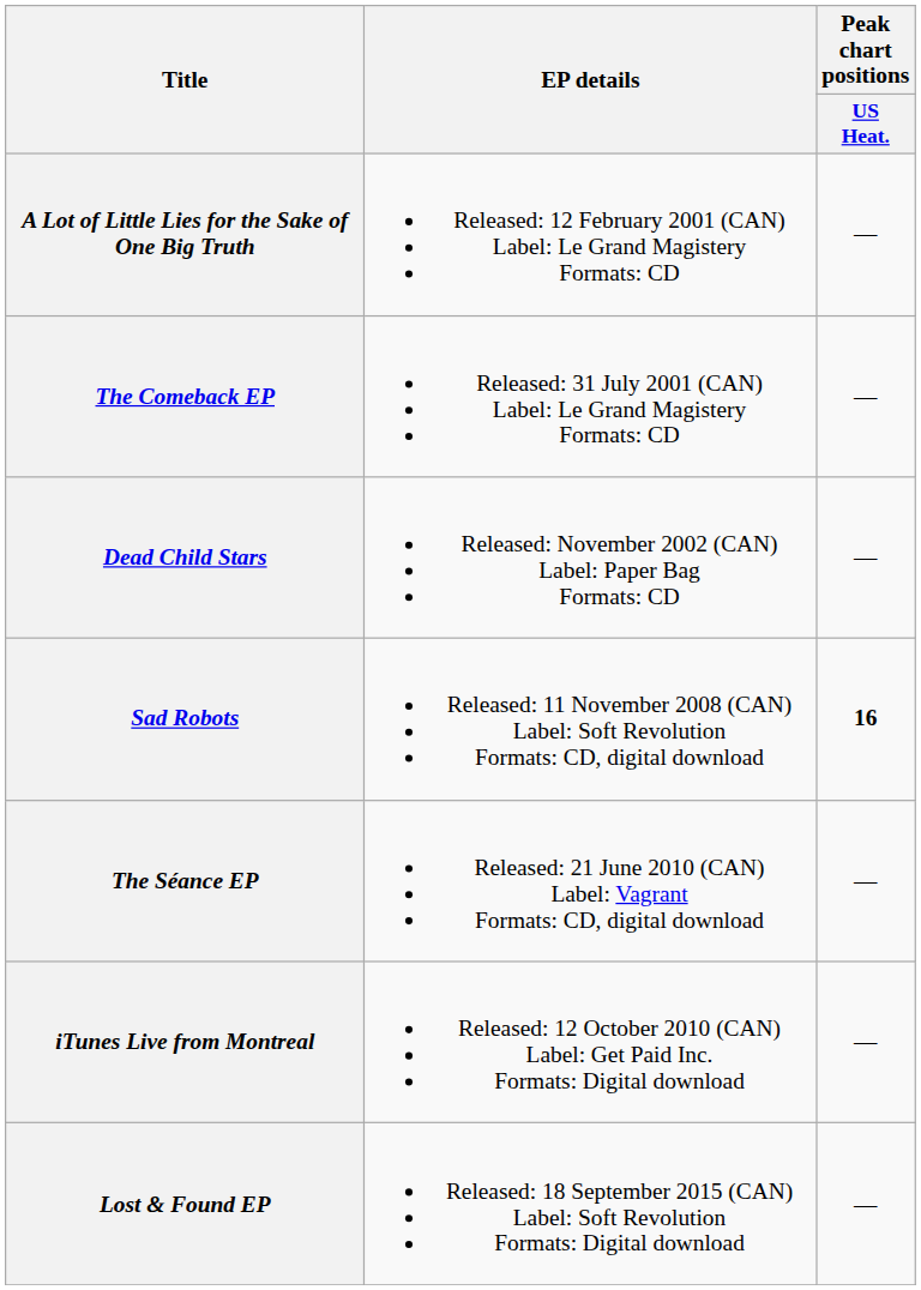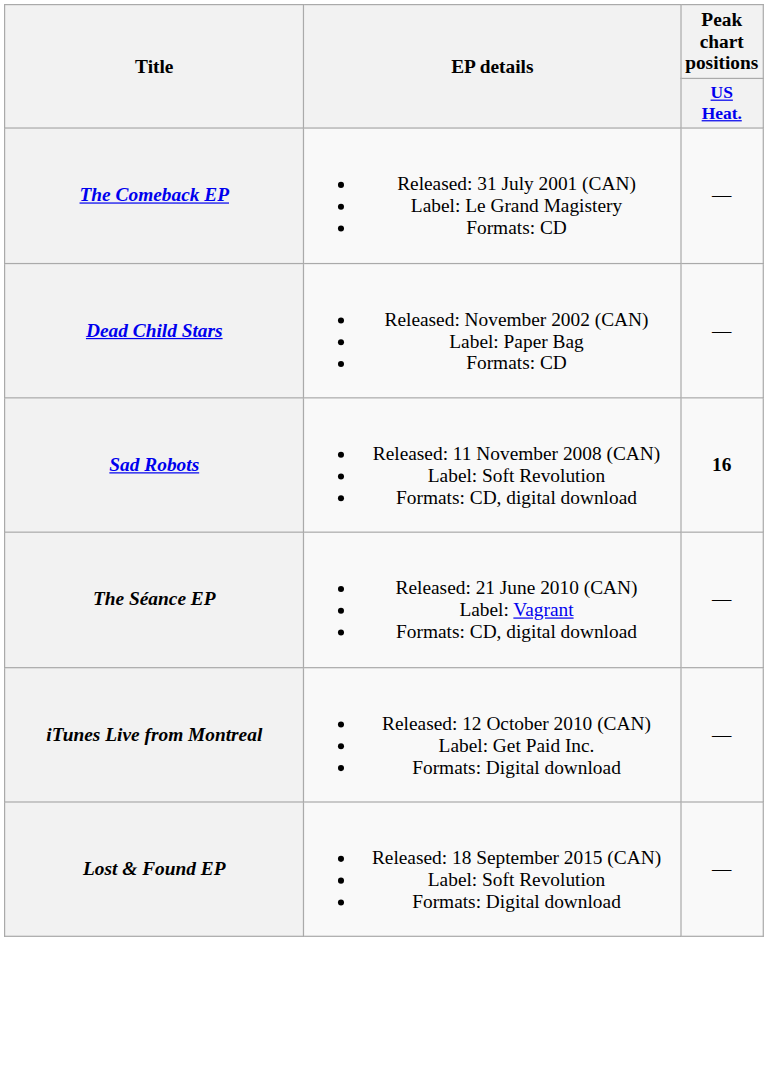 <table class="wikitable plainrowheaders" style="text-align:center;">
 <tr>
 <th scope="col" rowspan="2" style="width:15em;">Title</th>
 <th scope="col" rowspan="2" style="width:19em;">EP details</th>
 <th scope="col">Peak chart positions</th>
 </tr>
 <tr>
 <th scope="col" style="width:3em;font-size:90%;"><a href='#'>US<br>Heat.</a><br></th>
-</tr>
-<tr>
-<th scope="row"><em>A Lot of Little Lies for the Sake of One Big Truth</em></th>
-<td><br><ul><li>Released: 12 February 2001 <span>(CAN)</span></li><li>Label: Le Grand Magistery</li><li>Formats: CD</li></ul></td>
-<td>—</td>
 </tr>
 <tr>
 <th scope="row"><em><a href='#'>The Comeback EP</a></em></th>
 <td><br><ul><li>Released: 31 July 2001 <span>(CAN)</span></li><li>Label: Le Grand Magistery</li><li>Formats: CD</li></ul></td>
 <td>—</td>
 </tr>
 <tr>
 <th scope="row"><em><a href='#'>Dead Child Stars</a></em></th>
 <td><br><ul><li>Released: November 2002 <span>(CAN)</span></li><li>Label: Paper Bag</li><li>Formats: CD</li></ul></td>
 <td>—</td>
 </tr>
 <tr>
 <th scope="row"><em><a href='#'>Sad Robots</a></em></th>
 <td><br><ul><li>Released: 11 November 2008 <span>(CAN)</span></li><li>Label: Soft Revolution</li><li>Formats: CD, digital download</li></ul></td>
 <td><strong>16</strong></td>
 </tr>
 <tr>
 <th scope="row"><em>The Séance EP</em></th>
 <td><br><ul><li>Released: 21 June 2010 <span>(CAN)</span></li><li>Label: <a href='#'>Vagrant</a></li><li>Formats: CD, digital download</li></ul></td>
 <td>—</td>
 </tr>
 <tr>
 <th scope="row"><em>iTunes Live from Montreal</em></th>
 <td><br><ul><li>Released: 12 October 2010 <span>(CAN)</span></li><li>Label: Get Paid Inc.</li><li>Formats: Digital download</li></ul></td>
 <td>—</td>
 </tr>
 <tr>
 <th scope="row"><em>Lost & Found EP</em></th>
 <td><br><ul><li>Released: 18 September 2015 <span>(CAN)</span></li><li>Label: Soft Revolution</li><li>Formats: Digital download</li></ul></td>
 <td>—</td>
 </tr>
 </table>
